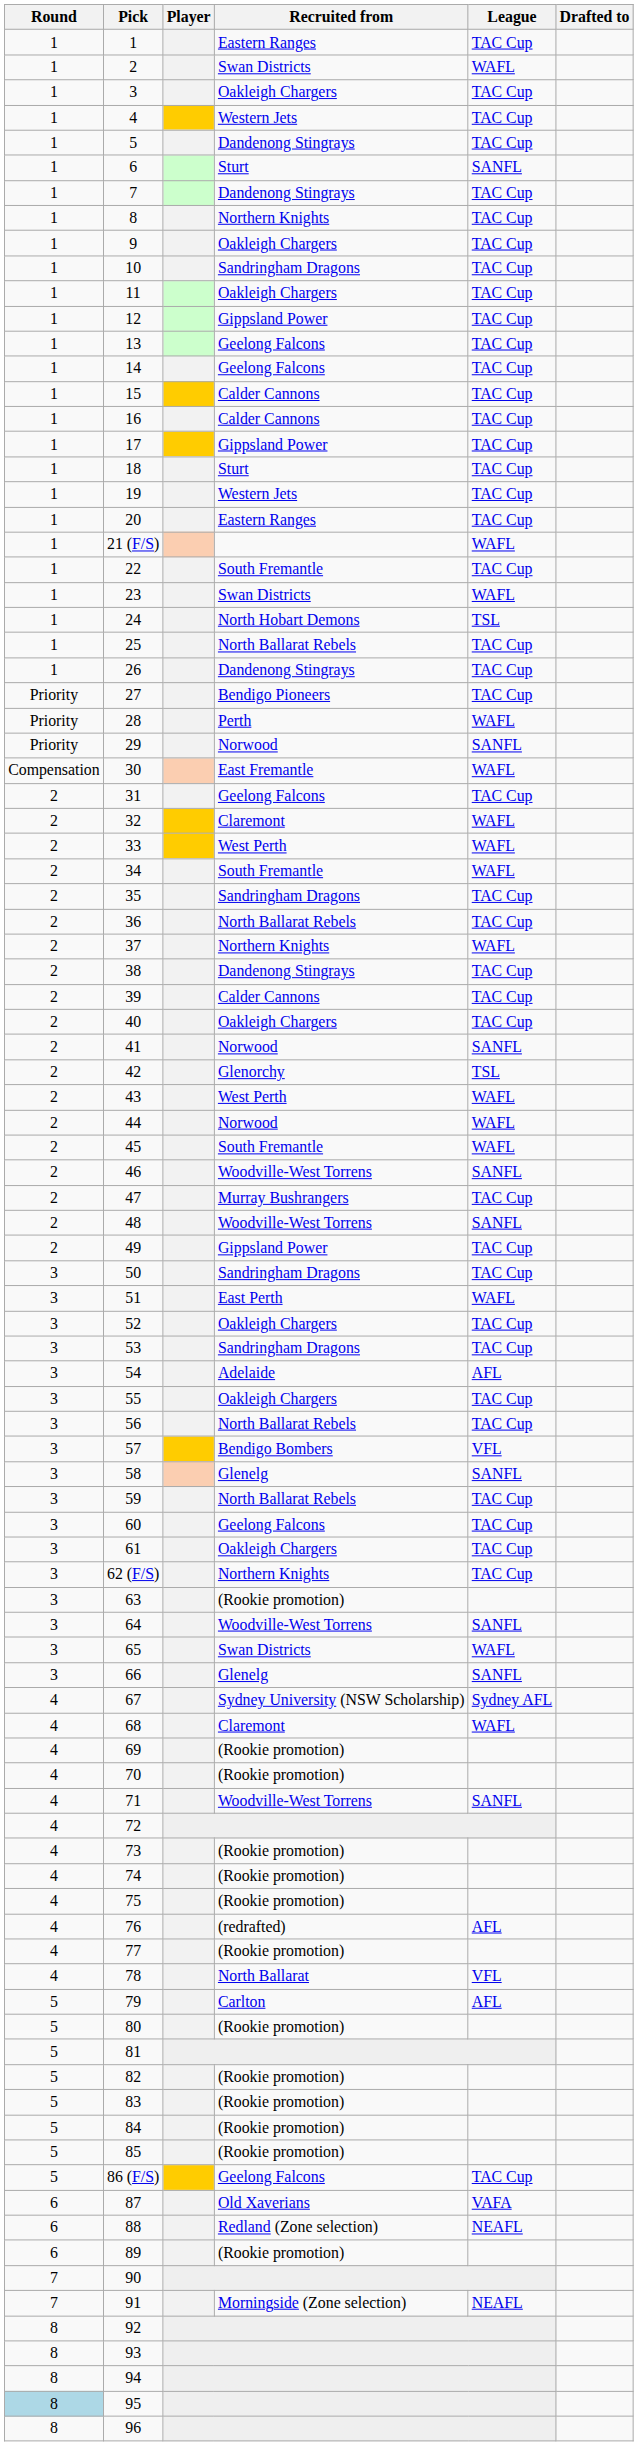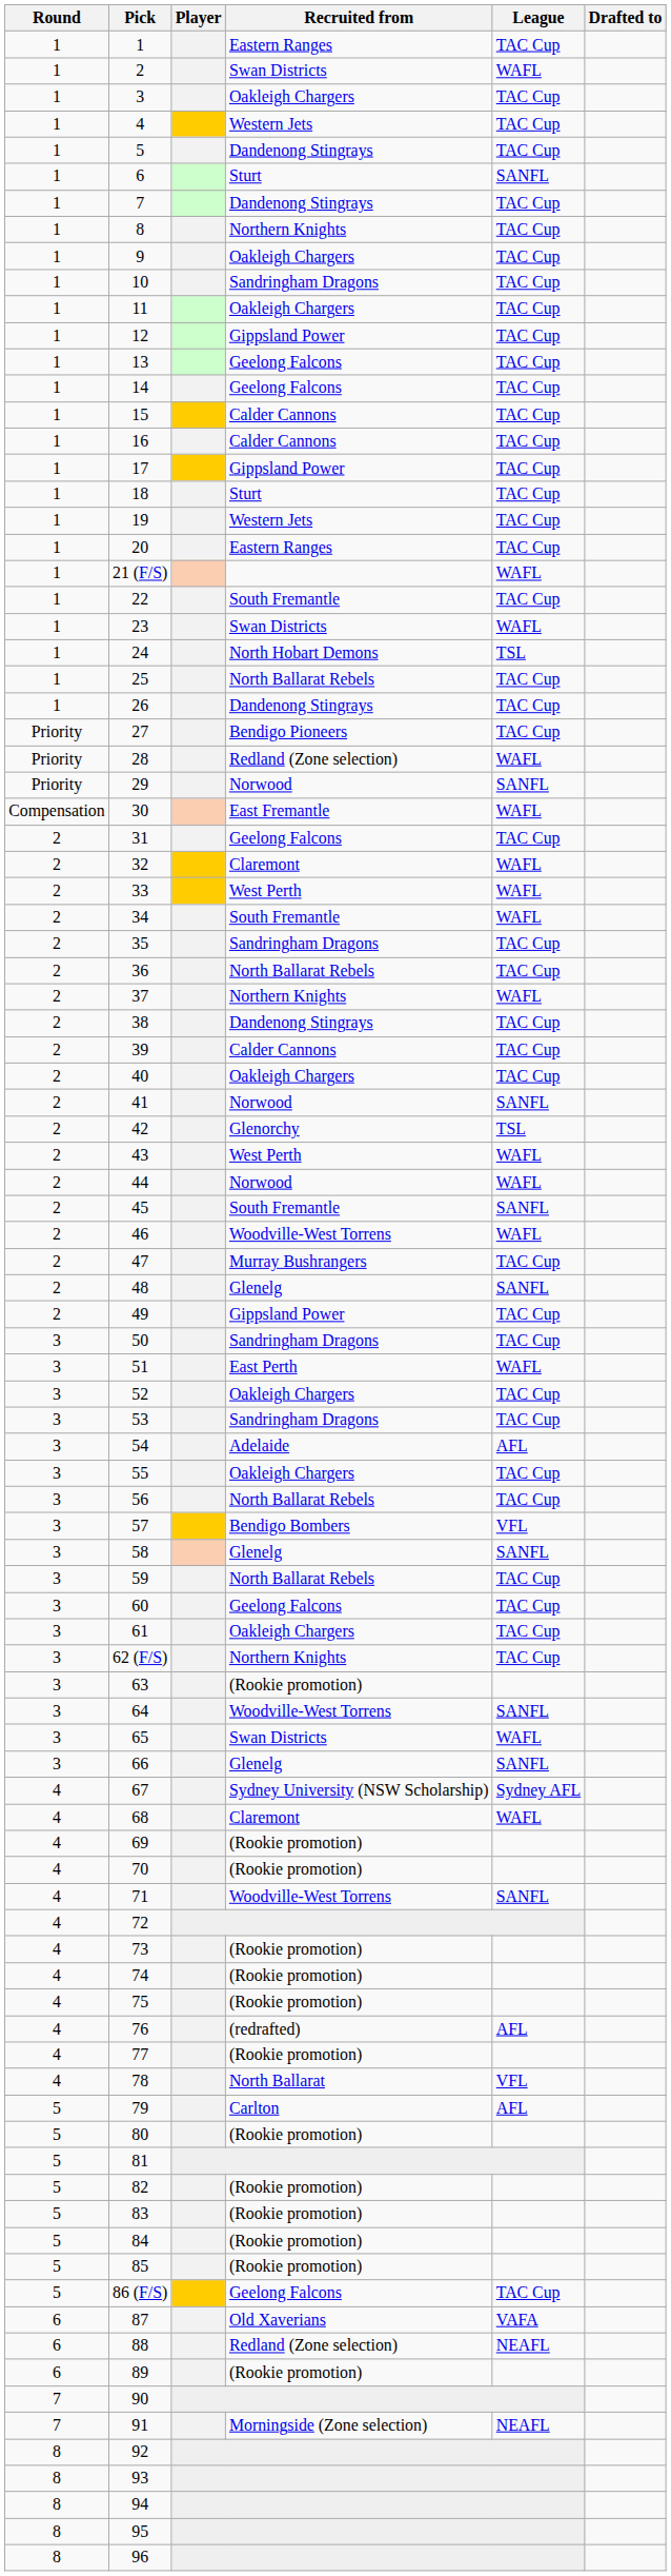 <table class="wikitable plainrowheaders sortable">
 <tr style="background:#ccc;">
 <th scope="col">Round</th>
 <th scope="col">Pick</th>
 <th scope="col">Player</th>
 <th scope="col">Recruited from</th>
 <th scope="col">League</th>
 <th scope="col">Drafted to</th>
 </tr>
 <tr>
 <td align=center>1</td>
 <td align=center>1</td>
 <th scope="row"></th>
 <td><a href='#'>Eastern Ranges</a></td>
 <td><a href='#'>TAC Cup</a></td>
 <td></td>
 </tr>
 <tr>
 <td align=center>1</td>
 <td align=center>2</td>
 <th scope="row"></th>
 <td><a href='#'>Swan Districts</a></td>
 <td><a href='#'>WAFL</a></td>
 <td></td>
 </tr>
 <tr>
 <td align=center>1</td>
 <td align=center>3</td>
 <th scope="row"></th>
 <td><a href='#'>Oakleigh Chargers</a></td>
 <td><a href='#'>TAC Cup</a></td>
 <td></td>
 </tr>
 <tr>
 <td align=center>1</td>
 <td align=center>4</td>
 <td bgcolor="#FFCC00"><br></td>
 <td><a href='#'>Western Jets</a></td>
 <td><a href='#'>TAC Cup</a></td>
 <td></td>
 </tr>
 <tr>
 <td align=center>1</td>
 <td align=center>5</td>
 <th scope="row"></th>
 <td><a href='#'>Dandenong Stingrays</a></td>
 <td><a href='#'>TAC Cup</a></td>
 <td></td>
 </tr>
 <tr>
 <td align=center>1</td>
 <td align=center>6</td>
 <td bgcolor="#CCFFCC"></td>
 <td><a href='#'>Sturt</a></td>
 <td><a href='#'>SANFL</a></td>
 <td></td>
 </tr>
 <tr>
 <td align=center>1</td>
 <td align=center>7</td>
 <td bgcolor="#CCFFCC"></td>
 <td><a href='#'>Dandenong Stingrays</a></td>
 <td><a href='#'>TAC Cup</a></td>
 <td></td>
 </tr>
 <tr>
 <td align=center>1</td>
 <td align=center>8</td>
 <th scope="row"></th>
 <td><a href='#'>Northern Knights</a></td>
 <td><a href='#'>TAC Cup</a></td>
 <td></td>
 </tr>
 <tr>
 <td align=center>1</td>
 <td align=center>9</td>
 <th scope="row"></th>
 <td><a href='#'>Oakleigh Chargers</a></td>
 <td><a href='#'>TAC Cup</a></td>
 <td></td>
 </tr>
 <tr>
 <td align=center>1</td>
 <td align=center>10</td>
 <th scope="row"></th>
 <td><a href='#'>Sandringham Dragons</a></td>
 <td><a href='#'>TAC Cup</a></td>
 <td></td>
 </tr>
 <tr>
 <td align=center>1</td>
 <td align=center>11</td>
 <td bgcolor="#CCFFCC"></td>
 <td><a href='#'>Oakleigh Chargers</a></td>
 <td><a href='#'>TAC Cup</a></td>
 <td></td>
 </tr>
 <tr>
 <td align=center>1</td>
 <td align=center>12</td>
 <td bgcolor="#CCFFCC"></td>
 <td><a href='#'>Gippsland Power</a></td>
 <td><a href='#'>TAC Cup</a></td>
 <td></td>
 </tr>
 <tr>
 <td align=center>1</td>
 <td align=center>13</td>
 <td bgcolor="#CCFFCC"></td>
 <td><a href='#'>Geelong Falcons</a></td>
 <td><a href='#'>TAC Cup</a></td>
 <td></td>
 </tr>
 <tr>
 <td align=center>1</td>
 <td align=center>14</td>
 <th scope="row"></th>
 <td><a href='#'>Geelong Falcons</a></td>
 <td><a href='#'>TAC Cup</a></td>
 <td></td>
 </tr>
 <tr>
 <td align=center>1</td>
 <td align=center>15</td>
 <td bgcolor="#FFCC00"></td>
 <td><a href='#'>Calder Cannons</a></td>
 <td><a href='#'>TAC Cup</a></td>
 <td></td>
 </tr>
 <tr>
 <td align=center>1</td>
 <td align=center>16</td>
 <th scope="row"></th>
 <td><a href='#'>Calder Cannons</a></td>
 <td><a href='#'>TAC Cup</a></td>
 <td></td>
 </tr>
 <tr>
 <td align=center>1</td>
 <td align=center>17</td>
 <td bgcolor="#FFCC00"></td>
 <td><a href='#'>Gippsland Power</a></td>
 <td><a href='#'>TAC Cup</a></td>
 <td></td>
 </tr>
 <tr>
 <td align=center>1</td>
 <td align=center>18</td>
 <th scope="row"></th>
 <td><a href='#'>Sturt</a></td>
 <td><a href='#'>TAC Cup</a></td>
 <td></td>
 </tr>
 <tr>
 <td align=center>1</td>
 <td align=center>19</td>
 <th scope="row"></th>
 <td><a href='#'>Western Jets</a></td>
 <td><a href='#'>TAC Cup</a></td>
 <td></td>
 </tr>
 <tr>
 <td align=center>1</td>
 <td align=center>20</td>
 <th scope="row"></th>
 <td><a href='#'>Eastern Ranges</a></td>
 <td><a href='#'>TAC Cup</a></td>
 <td></td>
 </tr>
 <tr>
 <td align=center>1</td>
 <td align=center>21 (<a href='#'>F/S</a>)</td>
 <td bgcolor="#FBCEB1"></td>
 <td></td>
 <td><a href='#'>WAFL</a></td>
 <td></td>
 </tr>
 <tr>
 <td align=center>1</td>
 <td align=center>22</td>
 <th scope="row"></th>
 <td><a href='#'>South Fremantle</a></td>
 <td><a href='#'>TAC Cup</a></td>
 <td></td>
 </tr>
 <tr>
 <td align=center>1</td>
 <td align=center>23</td>
 <th scope="row"></th>
 <td><a href='#'>Swan Districts</a></td>
 <td><a href='#'>WAFL</a></td>
 <td></td>
 </tr>
 <tr>
 <td align=center>1</td>
 <td align=center>24</td>
 <th scope="row"></th>
 <td><a href='#'>North Hobart Demons</a></td>
 <td><a href='#'>TSL</a></td>
 <td></td>
 </tr>
 <tr>
 <td align=center>1</td>
 <td align=center>25</td>
 <th scope="row"></th>
 <td><a href='#'>North Ballarat Rebels</a></td>
 <td><a href='#'>TAC Cup</a></td>
 <td></td>
 </tr>
 <tr>
 <td align=center>1</td>
 <td align=center>26</td>
 <th scope="row"></th>
 <td><a href='#'>Dandenong Stingrays</a></td>
 <td><a href='#'>TAC Cup</a></td>
 <td></td>
 </tr>
 <tr>
 <td align=center>Priority</td>
 <td align=center>27</td>
 <th scope="row"></th>
 <td><a href='#'>Bendigo Pioneers</a></td>
 <td><a href='#'>TAC Cup</a></td>
 <td></td>
 </tr>
 <tr>
 <td align=center>Priority</td>
 <td align=center>28</td>
 <th scope="row"></th>
-<td><a href='#'>Perth</a></td>
+<td><a href='#'>Redland</a> (Zone selection)</td>
 <td><a href='#'>WAFL</a></td>
 <td></td>
 </tr>
 <tr>
 <td align=center>Priority</td>
 <td align=center>29</td>
 <th scope="row"></th>
 <td><a href='#'>Norwood</a></td>
 <td><a href='#'>SANFL</a></td>
 <td></td>
 </tr>
 <tr>
 <td align=center>Compensation</td>
 <td align=center>30</td>
 <td bgcolor="#FBCEB1"></td>
 <td><a href='#'>East Fremantle</a></td>
 <td><a href='#'>WAFL</a></td>
 <td></td>
 </tr>
 <tr>
 <td align=center>2</td>
 <td align=center>31</td>
 <th scope="row"></th>
 <td><a href='#'>Geelong Falcons</a></td>
 <td><a href='#'>TAC Cup</a></td>
 <td></td>
 </tr>
 <tr>
 <td align=center>2</td>
 <td align=center>32</td>
 <td bgcolor="#FFCC00"></td>
 <td><a href='#'>Claremont</a></td>
 <td><a href='#'>WAFL</a></td>
 <td></td>
 </tr>
 <tr>
 <td align=center>2</td>
 <td align=center>33</td>
 <td bgcolor="#FFCC00"></td>
 <td><a href='#'>West Perth</a></td>
 <td><a href='#'>WAFL</a></td>
 <td></td>
 </tr>
 <tr>
 <td align=center>2</td>
 <td align=center>34</td>
 <th scope="row"></th>
 <td><a href='#'>South Fremantle</a></td>
 <td><a href='#'>WAFL</a></td>
 <td></td>
 </tr>
 <tr>
 <td align=center>2</td>
 <td align=center>35</td>
 <th scope="row"></th>
 <td><a href='#'>Sandringham Dragons</a></td>
 <td><a href='#'>TAC Cup</a></td>
 <td></td>
 </tr>
 <tr>
 <td align=center>2</td>
 <td align=center>36</td>
 <th scope="row"></th>
 <td><a href='#'>North Ballarat Rebels</a></td>
 <td><a href='#'>TAC Cup</a></td>
 <td></td>
 </tr>
 <tr>
 <td align=center>2</td>
 <td align=center>37</td>
 <th scope="row"></th>
 <td><a href='#'>Northern Knights</a></td>
 <td><a href='#'>WAFL</a></td>
 <td></td>
 </tr>
 <tr>
 <td align=center>2</td>
 <td align=center>38</td>
 <th scope="row"></th>
 <td><a href='#'>Dandenong Stingrays</a></td>
 <td><a href='#'>TAC Cup</a></td>
 <td></td>
 </tr>
 <tr>
 <td align=center>2</td>
 <td align=center>39</td>
 <th scope="row"></th>
 <td><a href='#'>Calder Cannons</a></td>
 <td><a href='#'>TAC Cup</a></td>
 <td></td>
 </tr>
 <tr>
 <td align=center>2</td>
 <td align=center>40</td>
 <th scope="row"></th>
 <td><a href='#'>Oakleigh Chargers</a></td>
 <td><a href='#'>TAC Cup</a></td>
 <td></td>
 </tr>
 <tr>
 <td align=center>2</td>
 <td align=center>41</td>
 <th scope="row"></th>
 <td><a href='#'>Norwood</a></td>
 <td><a href='#'>SANFL</a></td>
 <td></td>
 </tr>
 <tr>
 <td align=center>2</td>
 <td align=center>42</td>
 <th scope="row"></th>
 <td><a href='#'>Glenorchy</a></td>
 <td><a href='#'>TSL</a></td>
 <td></td>
 </tr>
 <tr>
 <td align=center>2</td>
 <td align=center>43</td>
 <th scope="row"></th>
 <td><a href='#'>West Perth</a></td>
 <td><a href='#'>WAFL</a></td>
 <td></td>
 </tr>
 <tr>
 <td align=center>2</td>
 <td align=center>44</td>
 <th scope="row"></th>
 <td><a href='#'>Norwood</a></td>
 <td><a href='#'>WAFL</a></td>
 <td></td>
 </tr>
 <tr>
 <td align=center>2</td>
 <td align=center>45</td>
 <th scope="row"></th>
 <td><a href='#'>South Fremantle</a></td>
-<td><a href='#'>WAFL</a></td>
+<td><a href='#'>SANFL</a></td>
 <td></td>
 </tr>
 <tr>
 <td align=center>2</td>
 <td align=center>46</td>
 <th scope="row"></th>
 <td><a href='#'>Woodville-West Torrens</a></td>
-<td><a href='#'>SANFL</a></td>
+<td><a href='#'>WAFL</a></td>
 <td></td>
 </tr>
 <tr>
 <td align=center>2</td>
 <td align=center>47</td>
 <th scope="row"></th>
 <td><a href='#'>Murray Bushrangers</a></td>
 <td><a href='#'>TAC Cup</a></td>
 <td></td>
 </tr>
 <tr>
 <td align=center>2</td>
 <td align=center>48</td>
 <th scope="row"></th>
-<td><a href='#'>Woodville-West Torrens</a></td>
+<td><a href='#'>Glenelg</a></td>
 <td><a href='#'>SANFL</a></td>
 <td></td>
 </tr>
 <tr>
 <td align=center>2</td>
 <td align=center>49</td>
 <th scope="row"></th>
 <td><a href='#'>Gippsland Power</a></td>
 <td><a href='#'>TAC Cup</a></td>
 <td></td>
 </tr>
 <tr>
 <td align=center>3</td>
 <td align=center>50</td>
 <th scope="row"></th>
 <td><a href='#'>Sandringham Dragons</a></td>
 <td><a href='#'>TAC Cup</a></td>
 <td></td>
 </tr>
 <tr>
 <td align=center>3</td>
 <td align=center>51</td>
 <th scope="row"></th>
 <td><a href='#'>East Perth</a></td>
 <td><a href='#'>WAFL</a></td>
 <td></td>
 </tr>
 <tr>
 <td align=center>3</td>
 <td align=center>52</td>
 <th scope="row"></th>
 <td><a href='#'>Oakleigh Chargers</a></td>
 <td><a href='#'>TAC Cup</a></td>
 <td></td>
 </tr>
 <tr>
 <td align=center>3</td>
 <td align=center>53</td>
 <th scope="row"></th>
 <td><a href='#'>Sandringham Dragons</a></td>
 <td><a href='#'>TAC Cup</a></td>
 <td></td>
 </tr>
 <tr>
 <td align=center>3</td>
 <td align=center>54</td>
 <th scope="row"></th>
 <td><a href='#'>Adelaide</a></td>
 <td><a href='#'>AFL</a></td>
 <td></td>
 </tr>
 <tr>
 <td align=center>3</td>
 <td align=center>55</td>
 <th scope="row"></th>
 <td><a href='#'>Oakleigh Chargers</a></td>
 <td><a href='#'>TAC Cup</a></td>
 <td></td>
 </tr>
 <tr>
 <td align=center>3</td>
 <td align=center>56</td>
 <th scope="row"></th>
 <td><a href='#'>North Ballarat Rebels</a></td>
 <td><a href='#'>TAC Cup</a></td>
 <td></td>
 </tr>
 <tr>
 <td align=center>3</td>
 <td align=center>57</td>
 <td bgcolor="#FFCC00"></td>
 <td><a href='#'>Bendigo Bombers</a></td>
 <td><a href='#'>VFL</a></td>
 <td></td>
 </tr>
 <tr>
 <td align=center>3</td>
 <td align=center>58</td>
 <td bgcolor="#FBCEB1"></td>
 <td><a href='#'>Glenelg</a></td>
 <td><a href='#'>SANFL</a></td>
 <td></td>
 </tr>
 <tr>
 <td align=center>3</td>
 <td align=center>59</td>
 <th scope="row"></th>
 <td><a href='#'>North Ballarat Rebels</a></td>
 <td><a href='#'>TAC Cup</a></td>
 <td></td>
 </tr>
 <tr>
 <td align=center>3</td>
 <td align=center>60</td>
 <th scope="row"></th>
 <td><a href='#'>Geelong Falcons</a></td>
 <td><a href='#'>TAC Cup</a></td>
 <td></td>
 </tr>
 <tr>
 <td align=center>3</td>
 <td align=center>61</td>
 <th scope="row"></th>
 <td><a href='#'>Oakleigh Chargers</a></td>
 <td><a href='#'>TAC Cup</a></td>
 <td></td>
 </tr>
 <tr>
 <td align=center>3</td>
 <td align=center>62 (<a href='#'>F/S</a>)</td>
 <th scope="row"></th>
 <td><a href='#'>Northern Knights</a></td>
 <td><a href='#'>TAC Cup</a></td>
 <td></td>
 </tr>
 <tr>
 <td align=center>3</td>
 <td align=center>63</td>
 <th scope="row"></th>
 <td>(Rookie promotion)</td>
 <td></td>
 <td></td>
 </tr>
 <tr>
 <td align=center>3</td>
 <td align=center>64</td>
 <th scope="row"></th>
 <td><a href='#'>Woodville-West Torrens</a></td>
 <td><a href='#'>SANFL</a></td>
 <td></td>
 </tr>
 <tr>
 <td align=center>3</td>
 <td align=center>65</td>
 <th scope="row"></th>
 <td><a href='#'>Swan Districts</a></td>
 <td><a href='#'>WAFL</a></td>
 <td></td>
 </tr>
 <tr>
 <td align=center>3</td>
 <td align=center>66</td>
 <th scope="row"></th>
 <td><a href='#'>Glenelg</a></td>
 <td><a href='#'>SANFL</a></td>
 <td></td>
 </tr>
 <tr>
 <td align=center>4</td>
 <td align=center>67</td>
 <th scope="row"></th>
 <td><a href='#'>Sydney University</a> (NSW Scholarship)</td>
 <td><a href='#'>Sydney AFL</a></td>
 <td></td>
 </tr>
 <tr>
 <td align=center>4</td>
 <td align=center>68</td>
 <th scope="row"></th>
 <td><a href='#'>Claremont</a></td>
 <td><a href='#'>WAFL</a></td>
 <td></td>
 </tr>
 <tr>
 <td align=center>4</td>
 <td align=center>69</td>
 <th scope="row"></th>
 <td>(Rookie promotion)</td>
 <td></td>
 <td></td>
 </tr>
 <tr>
 <td align=center>4</td>
 <td align=center>70</td>
 <th scope="row"></th>
 <td>(Rookie promotion)</td>
 <td></td>
 <td></td>
 </tr>
 <tr>
 <td align=center>4</td>
 <td align=center>71</td>
 <th scope="row"></th>
 <td><a href='#'>Woodville-West Torrens</a></td>
 <td><a href='#'>SANFL</a></td>
 <td></td>
 </tr>
 <tr>
 <td align=center>4</td>
 <td align=center>72</td>
 <td colspan="3"  style="text-align:center; background:#efefef;"><em></em></td>
 <td></td>
 </tr>
 <tr>
 <td align=center>4</td>
 <td align=center>73</td>
 <th scope="row"></th>
 <td>(Rookie promotion)</td>
 <td></td>
 <td></td>
 </tr>
 <tr>
 <td align=center>4</td>
 <td align=center>74</td>
 <th scope="row"></th>
 <td>(Rookie promotion)</td>
 <td></td>
 <td></td>
 </tr>
 <tr>
 <td align=center>4</td>
 <td align=center>75</td>
 <th scope="row"></th>
 <td>(Rookie promotion)</td>
 <td></td>
 <td></td>
 </tr>
 <tr>
 <td align=center>4</td>
 <td align=center>76</td>
 <th scope="row"></th>
 <td> (redrafted)</td>
 <td><a href='#'>AFL</a></td>
 <td></td>
 </tr>
 <tr>
 <td align=center>4</td>
 <td align=center>77</td>
 <th scope="row"></th>
 <td>(Rookie promotion)</td>
 <td></td>
 <td></td>
 </tr>
 <tr>
 <td align=center>4</td>
 <td align=center>78</td>
 <th scope="row"></th>
 <td><a href='#'>North Ballarat</a></td>
 <td><a href='#'>VFL</a></td>
 <td></td>
 </tr>
 <tr>
 <td align=center>5</td>
 <td align=center>79</td>
 <th scope="row"></th>
 <td><a href='#'>Carlton</a></td>
 <td><a href='#'>AFL</a></td>
 <td></td>
 </tr>
 <tr>
 <td align=center>5</td>
 <td align=center>80</td>
 <th scope="row"></th>
 <td>(Rookie promotion)</td>
 <td></td>
 <td></td>
 </tr>
 <tr>
 <td align=center>5</td>
 <td align=center>81</td>
 <td colspan="3"  style="text-align:center; background:#efefef;"><em></em></td>
 <td></td>
 </tr>
 <tr>
 <td align=center>5</td>
 <td align=center>82</td>
 <th scope="row"></th>
 <td>(Rookie promotion)</td>
 <td></td>
 <td></td>
 </tr>
 <tr>
 <td align=center>5</td>
 <td align=center>83</td>
 <th scope="row"></th>
 <td>(Rookie promotion)</td>
 <td></td>
 <td></td>
 </tr>
 <tr>
 <td align=center>5</td>
 <td align=center>84</td>
 <th scope="row"></th>
 <td>(Rookie promotion)</td>
 <td></td>
 <td></td>
 </tr>
 <tr>
 <td align=center>5</td>
 <td align=center>85</td>
 <th scope="row"></th>
 <td>(Rookie promotion)</td>
 <td></td>
 <td></td>
 </tr>
 <tr>
 <td align=center>5</td>
 <td align=center>86 (<a href='#'>F/S</a>)</td>
 <td bgcolor="#FFCC00"></td>
 <td><a href='#'>Geelong Falcons</a></td>
 <td><a href='#'>TAC Cup</a></td>
 <td></td>
 </tr>
 <tr>
 <td align=center>6</td>
 <td align=center>87</td>
 <th scope="row"></th>
 <td><a href='#'>Old Xaverians</a></td>
 <td><a href='#'>VAFA</a></td>
 <td></td>
 </tr>
 <tr>
 <td align=center>6</td>
 <td align=center>88</td>
 <th scope="row"></th>
 <td><a href='#'>Redland</a> (Zone selection)</td>
 <td><a href='#'>NEAFL</a></td>
 <td></td>
 </tr>
 <tr>
 <td align=center>6</td>
 <td align=center>89</td>
 <th scope="row"></th>
 <td>(Rookie promotion)</td>
 <td></td>
 <td></td>
 </tr>
 <tr>
 <td align=center>7</td>
 <td align=center>90</td>
 <td colspan="3"  style="text-align:center; background:#efefef;"><em></em></td>
 <td></td>
 </tr>
 <tr>
 <td align=center>7</td>
 <td align=center>91</td>
 <th scope="row"></th>
 <td><a href='#'>Morningside</a> (Zone selection)</td>
 <td><a href='#'>NEAFL</a></td>
 <td></td>
 </tr>
 <tr>
 <td align=center>8</td>
 <td align=center>92</td>
 <td colspan="3"  style="text-align:center; background:#efefef;"><em></em></td>
 <td></td>
 </tr>
 <tr>
 <td align=center>8</td>
 <td align=center>93</td>
 <td colspan="3"  style="text-align:center; background:#efefef;"><em></em></td>
 <td></td>
 </tr>
 <tr>
 <td align=center>8</td>
 <td align=center>94</td>
 <td colspan="3"  style="text-align:center; background:#efefef;"><em></em></td>
 <td></td>
 </tr>
 <tr>
-<td align=center style="background: lightblue;">8</td>
+<td align=center>8</td>
 <td align=center>95</td>
 <td colspan="3"  style="text-align:center; background:#efefef;"><em></em></td>
 <td></td>
 </tr>
 <tr>
 <td align=center>8</td>
 <td align=center>96</td>
 <td colspan="3"  style="text-align:center; background:#efefef;"><em></em></td>
 <td></td>
 </tr>
 </table>
